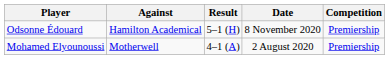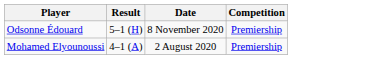 <table class="wikitable sortable">
 <tr>
 <th>Player</th>
-<th>Against</th>
 <th>Result</th>
 <th>Date</th>
 <th>Competition</th>
 </tr>
 <tr>
 <td> <a href='#'>Odsonne Édouard</a></td>
-<td> <a href='#'>Hamilton Academical</a></td>
 <td align=center>5–1 (<a href='#'>H</a>)</td>
 <td align=center>8 November 2020</td>
 <td align=center><a href='#'>Premiership</a></td>
 </tr>
 <tr>
 <td> <a href='#'>Mohamed Elyounoussi</a></td>
-<td> <a href='#'>Motherwell</a></td>
 <td align=center>4–1 (<a href='#'>A</a>)</td>
 <td align=center>2 August 2020</td>
 <td align=center><a href='#'>Premiership</a></td>
 </tr>
 </table>
